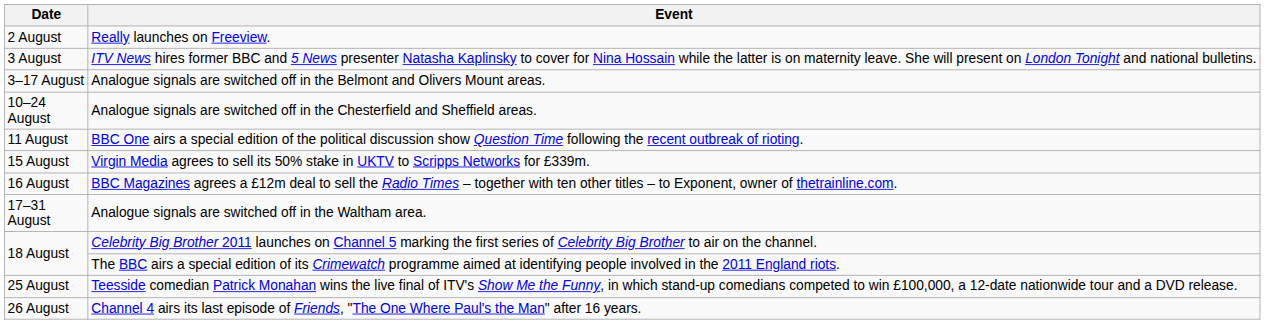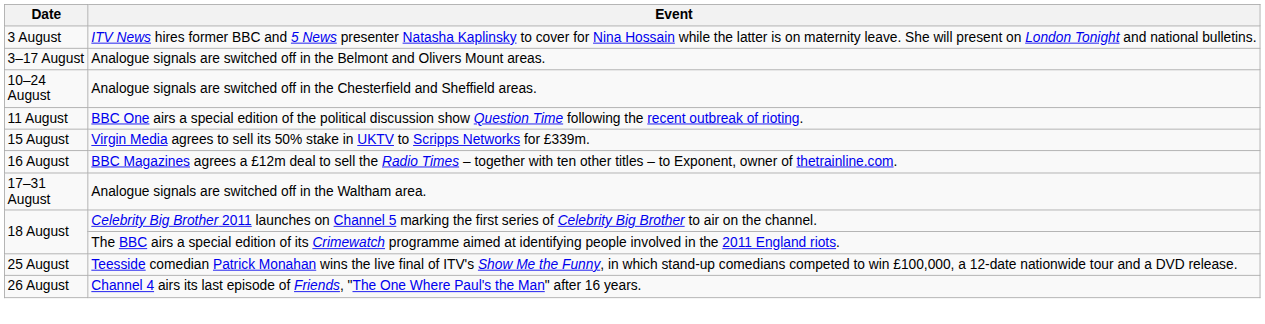 <table class="wikitable">
 <tr>
 <th width=90>Date</th>
 <th>Event</th>
-</tr>
-<tr>
-<td>2 August</td>
-<td><a href='#'>Really</a> launches on <a href='#'>Freeview</a>.</td>
 </tr>
 <tr>
 <td>3 August</td>
 <td><em><a href='#'>ITV News</a></em> hires former BBC and <em><a href='#'>5 News</a></em> presenter <a href='#'>Natasha Kaplinsky</a> to cover for <a href='#'>Nina Hossain</a> while the latter is on maternity leave. She will present on <em><a href='#'>London Tonight</a></em> and national bulletins.</td>
 </tr>
 <tr>
 <td>3–17 August</td>
 <td>Analogue signals are switched off in the Belmont and Olivers Mount areas.</td>
 </tr>
 <tr>
 <td>10–24 August</td>
 <td>Analogue signals are switched off in the Chesterfield and Sheffield areas.</td>
 </tr>
 <tr>
 <td>11 August</td>
 <td><a href='#'>BBC One</a> airs a special edition of the political discussion show <em><a href='#'>Question Time</a></em> following the <a href='#'>recent outbreak of rioting</a>.</td>
 </tr>
 <tr>
 <td>15 August</td>
 <td><a href='#'>Virgin Media</a> agrees to sell its 50% stake in <a href='#'>UKTV</a> to <a href='#'>Scripps Networks</a> for £339m.</td>
 </tr>
 <tr>
 <td>16 August</td>
 <td><a href='#'>BBC Magazines</a> agrees a £12m deal to sell the <em><a href='#'>Radio Times</a></em> – together with ten other titles – to Exponent, owner of <a href='#'>thetrainline.com</a>.</td>
 </tr>
 <tr>
 <td>17–31 August</td>
 <td>Analogue signals are switched off in the Waltham area.</td>
 </tr>
 <tr>
 <td rowspan=2>18 August</td>
 <td><a href='#'><em>Celebrity Big Brother</em> 2011</a> launches on <a href='#'>Channel 5</a> marking the first series of <em><a href='#'>Celebrity Big Brother</a></em> to air on the channel.</td>
 </tr>
 <tr>
 <td>The <a href='#'>BBC</a> airs a special edition of its <em><a href='#'>Crimewatch</a></em> programme aimed at identifying people involved in the <a href='#'>2011 England riots</a>.</td>
 </tr>
 <tr>
 <td>25 August</td>
 <td><a href='#'>Teesside</a> comedian <a href='#'>Patrick Monahan</a> wins the live final of ITV's <em><a href='#'>Show Me the Funny</a></em>, in which stand-up comedians competed to win £100,000, a 12-date nationwide tour and a DVD release.</td>
 </tr>
 <tr>
 <td>26 August</td>
 <td><a href='#'>Channel 4</a> airs its last episode of <em><a href='#'>Friends</a></em>, "<a href='#'>The One Where Paul's the Man</a>" after 16 years.</td>
 </tr>
 </table>
